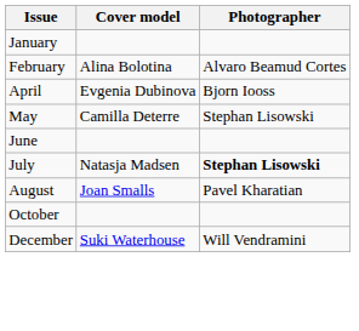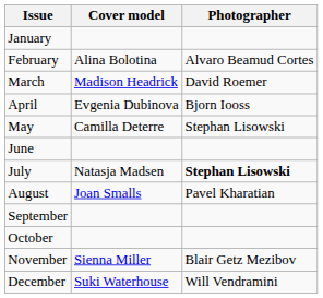 <table class="sortable wikitable">
 <tr>
 <th>Issue</th>
 <th>Cover model</th>
 <th>Photographer</th>
 </tr>
 <tr>
 <td>January</td>
 <td></td>
 <td></td>
 </tr>
 <tr>
 <td>February</td>
 <td>Alina Bolotina</td>
 <td>Alvaro Beamud Cortes</td>
+</tr>
+<tr>
+<td>March</td>
+<td><a href='#'>Madison Headrick</a></td>
+<td>David Roemer</td>
 </tr>
 <tr>
 <td>April</td>
 <td>Evgenia Dubinova</td>
 <td>Bjorn Iooss</td>
 </tr>
 <tr>
 <td>May</td>
 <td>Camilla Deterre</td>
 <td>Stephan Lisowski</td>
 </tr>
 <tr>
 <td>June</td>
 <td></td>
 <td></td>
 </tr>
 <tr>
 <td>July</td>
 <td>Natasja Madsen</td>
 <td><strong>Stephan Lisowski</strong></td>
 </tr>
 <tr>
 <td>August</td>
 <td><a href='#'>Joan Smalls</a></td>
 <td>Pavel Kharatian</td>
 </tr>
 <tr>
+<td>September</td>
+<td></td>
+<td></td>
+</tr>
+<tr>
 <td>October</td>
 <td></td>
 <td></td>
+</tr>
+<tr>
+<td>November</td>
+<td><a href='#'>Sienna Miller</a></td>
+<td>Blair Getz Mezibov</td>
 </tr>
 <tr>
 <td>December</td>
 <td><a href='#'>Suki Waterhouse</a></td>
 <td>Will Vendramini</td>
 </tr>
 </table>
